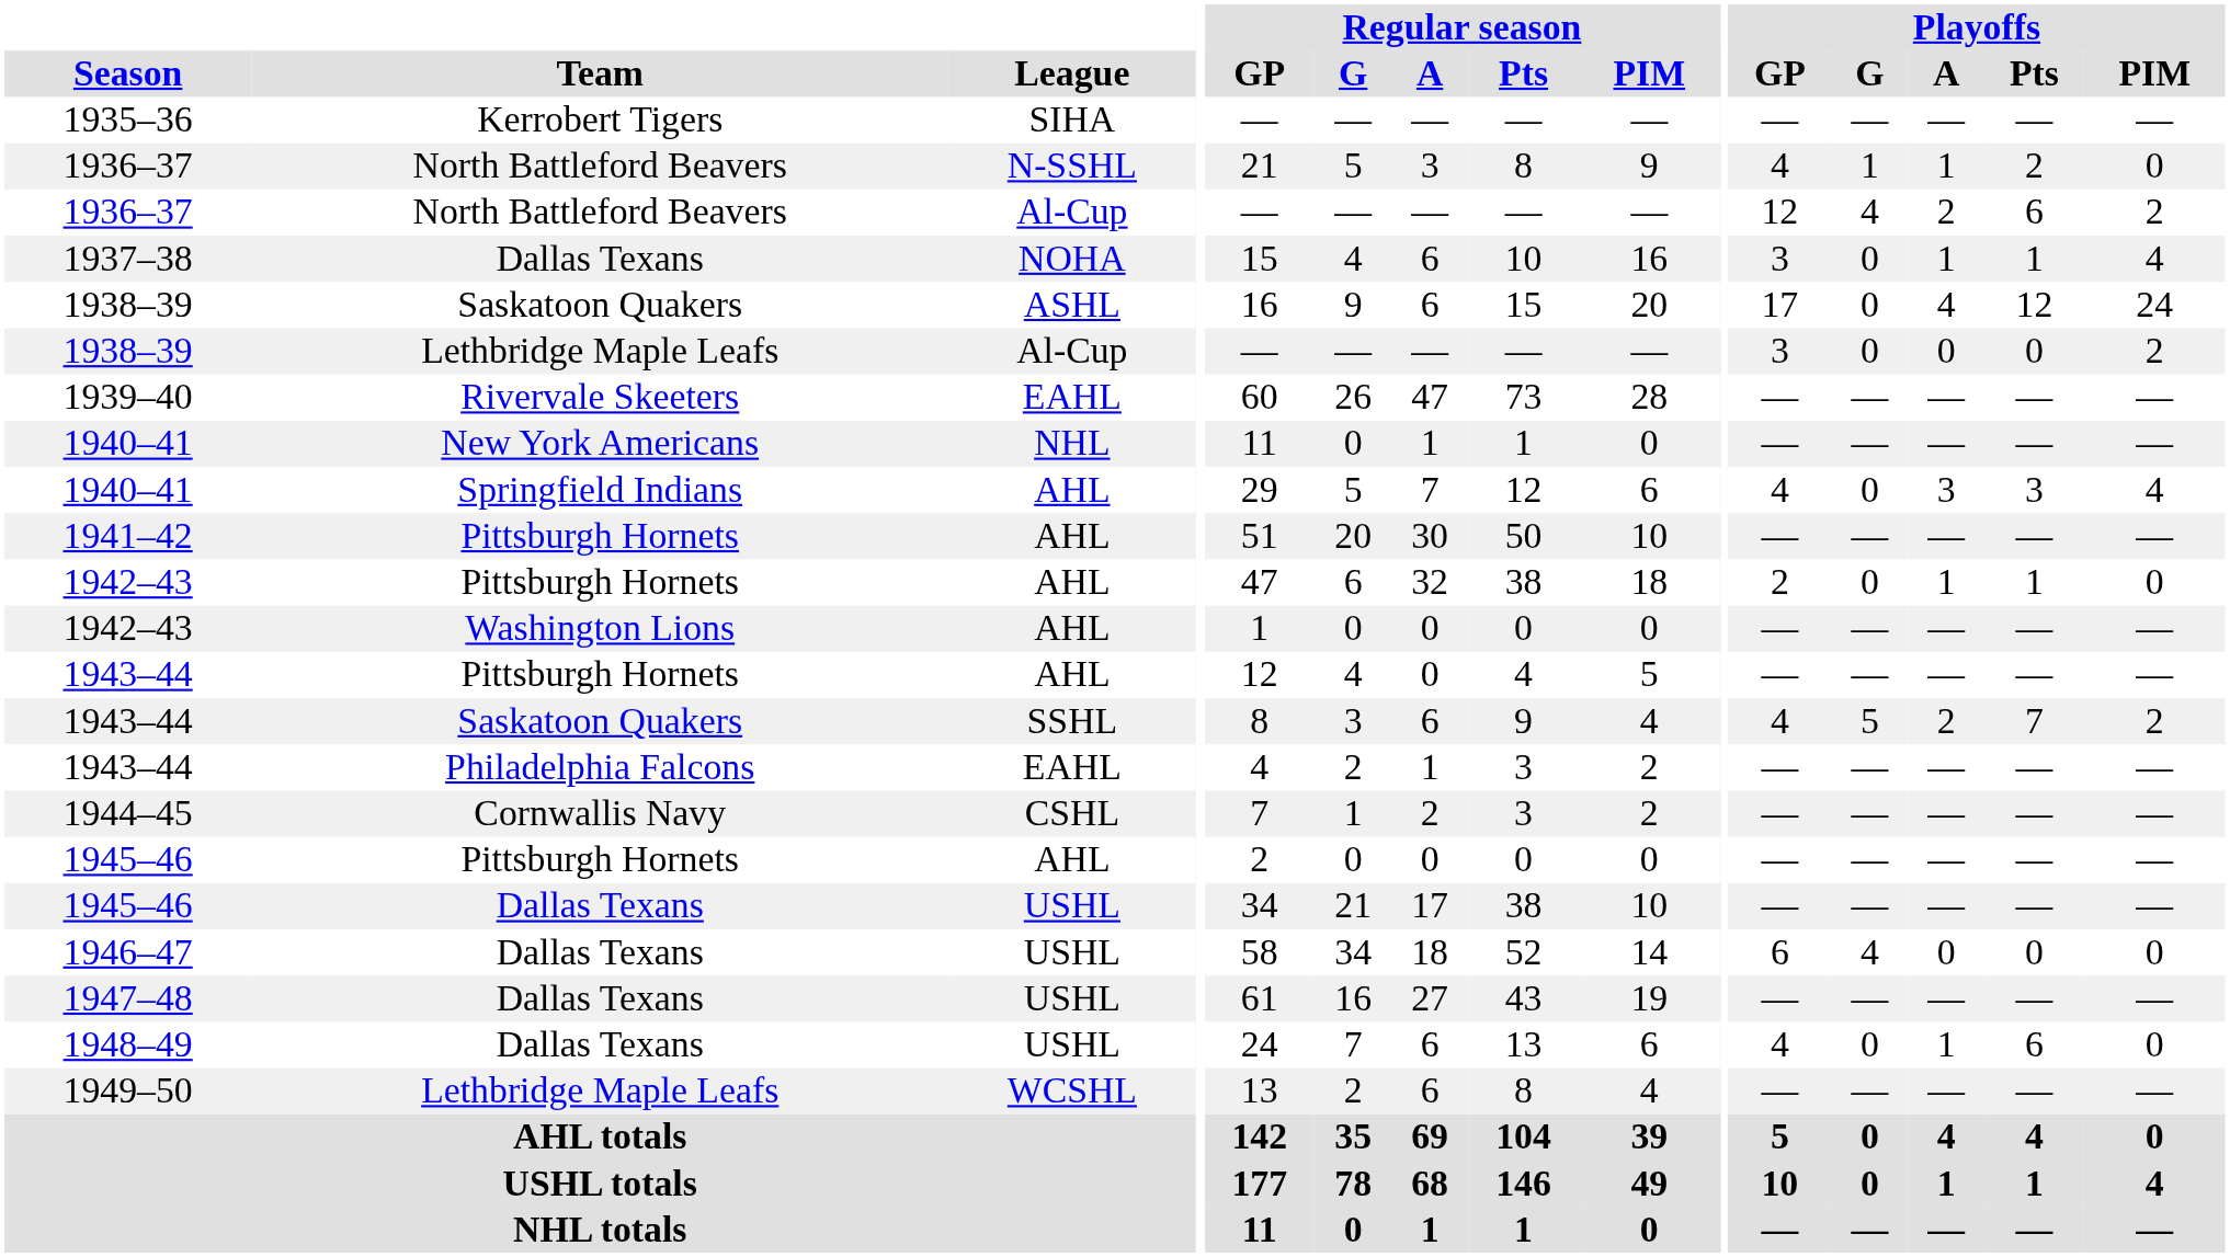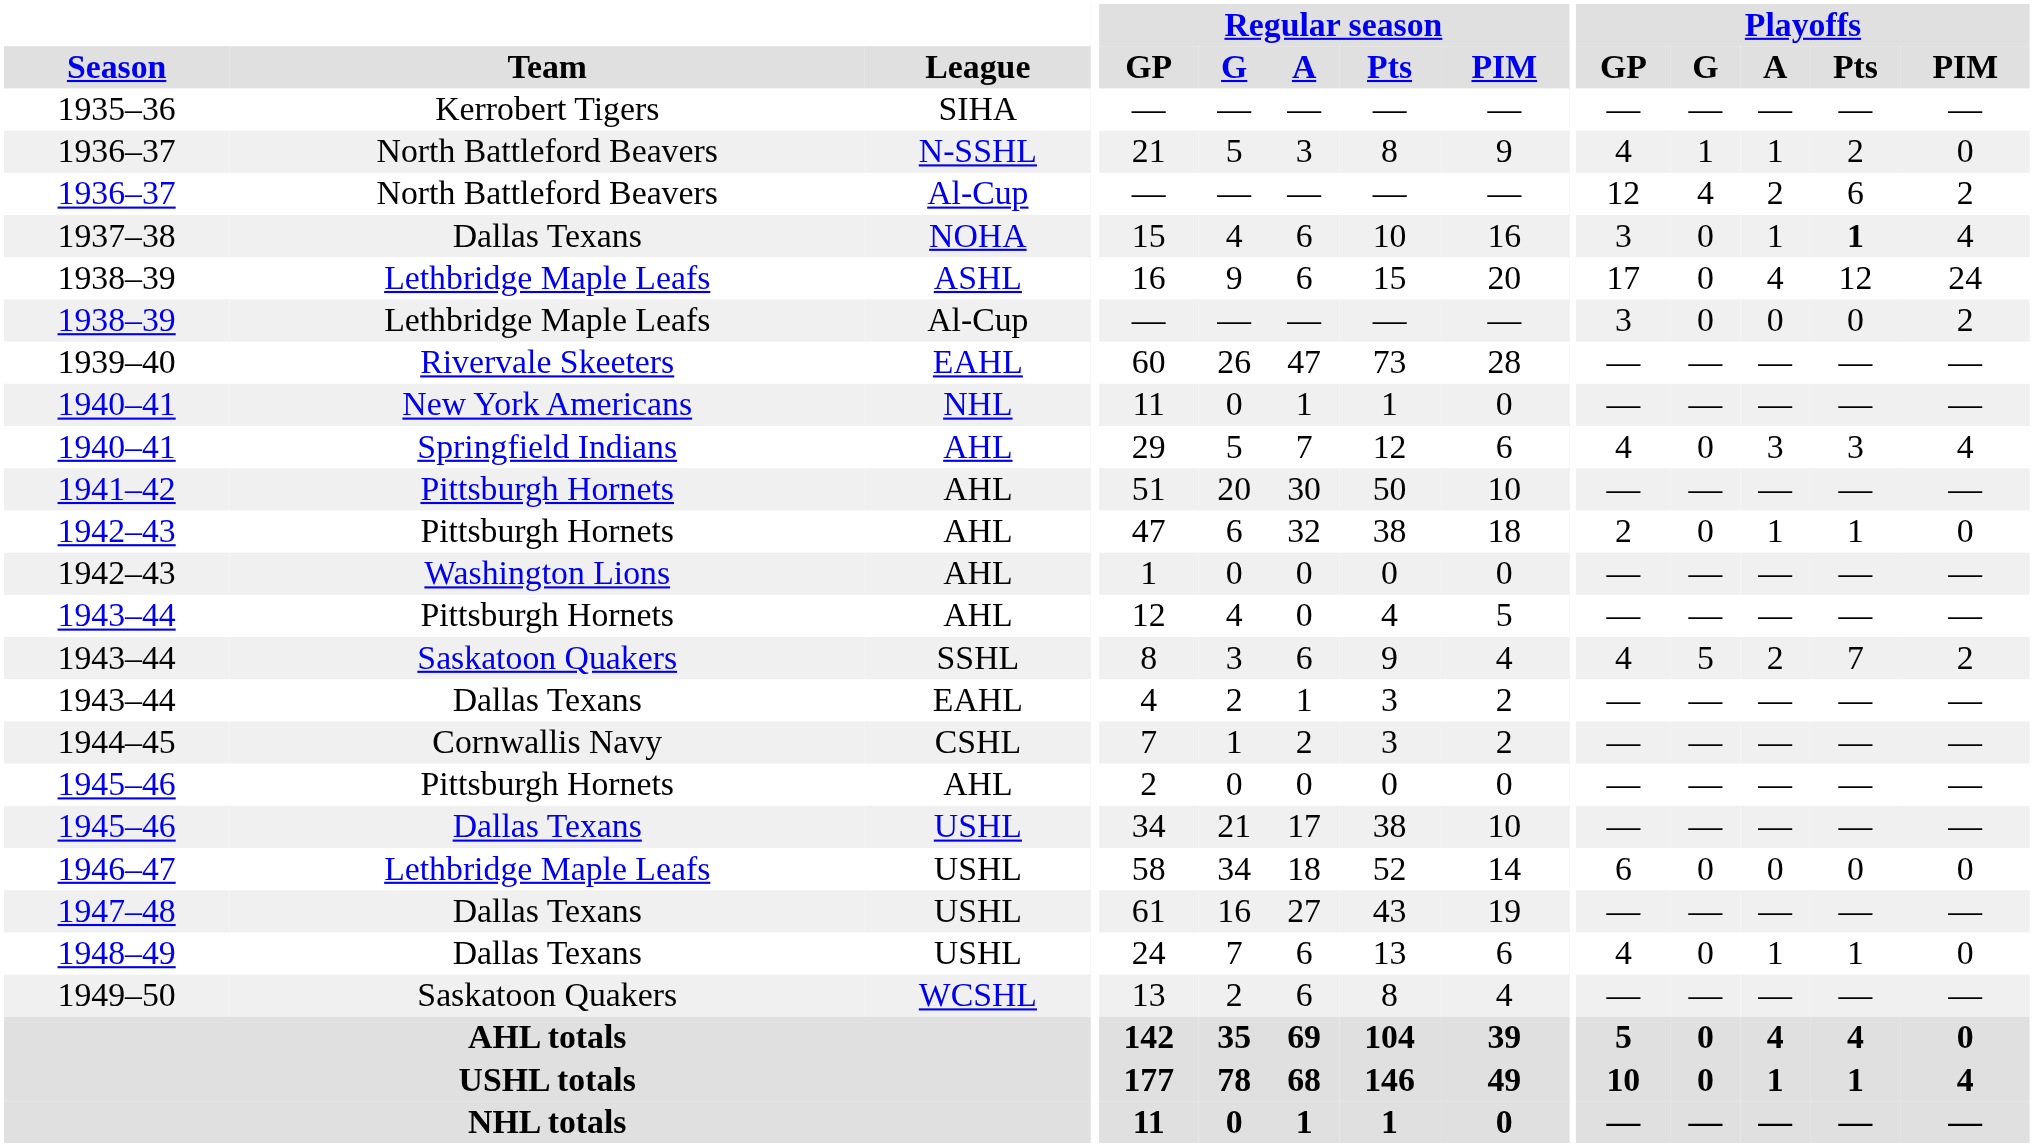 <table border="0" cellpadding="1" cellspacing="0" style="text-align:center; width:60em">
 <tr bgcolor="#e0e0e0">
 <th colspan="3" bgcolor="#ffffff"></th>
 <th rowspan="100" bgcolor="#ffffff"></th>
 <th colspan="5"><a href='#'>Regular season</a></th>
 <th rowspan="100" bgcolor="#ffffff"></th>
 <th colspan="5"><a href='#'>Playoffs</a></th>
 </tr>
 <tr bgcolor="#e0e0e0">
 <th><a href='#'>Season</a></th>
 <th>Team</th>
 <th>League</th>
 <th>GP</th>
 <th><a href='#'>G</a></th>
 <th><a href='#'>A</a></th>
 <th><a href='#'>Pts</a></th>
 <th><a href='#'>PIM</a></th>
 <th>GP</th>
 <th>G</th>
 <th>A</th>
 <th>Pts</th>
 <th>PIM</th>
 </tr>
 <tr>
 <td>1935–36</td>
 <td>Kerrobert Tigers</td>
 <td>SIHA</td>
 <td>—</td>
 <td>—</td>
 <td>—</td>
 <td>—</td>
 <td>—</td>
 <td>—</td>
 <td>—</td>
 <td>—</td>
 <td>—</td>
 <td>—</td>
 </tr>
 <tr bgcolor="#f0f0f0">
 <td>1936–37</td>
 <td>North Battleford Beavers</td>
 <td><a href='#'>N-SSHL</a></td>
 <td>21</td>
 <td>5</td>
 <td>3</td>
 <td>8</td>
 <td>9</td>
 <td>4</td>
 <td>1</td>
 <td>1</td>
 <td>2</td>
 <td>0</td>
 </tr>
 <tr>
 <td><a href='#'>1936–37</a></td>
 <td>North Battleford Beavers</td>
 <td><a href='#'>Al-Cup</a></td>
 <td>—</td>
 <td>—</td>
 <td>—</td>
 <td>—</td>
 <td>—</td>
 <td>12</td>
 <td>4</td>
 <td>2</td>
 <td>6</td>
 <td>2</td>
 </tr>
 <tr bgcolor="#f0f0f0">
 <td>1937–38</td>
 <td>Dallas Texans</td>
 <td><a href='#'>NOHA</a></td>
 <td>15</td>
 <td>4</td>
 <td>6</td>
 <td>10</td>
 <td>16</td>
 <td>3</td>
 <td>0</td>
 <td>1</td>
-<td>1</td>
+<td><strong>1</strong></td>
 <td>4</td>
 </tr>
 <tr>
 <td>1938–39</td>
-<td>Saskatoon Quakers</td>
+<td><a href='#'>Lethbridge Maple Leafs</a></td>
 <td><a href='#'>ASHL</a></td>
 <td>16</td>
 <td>9</td>
 <td>6</td>
 <td>15</td>
 <td>20</td>
 <td>17</td>
 <td>0</td>
 <td>4</td>
 <td>12</td>
 <td>24</td>
 </tr>
 <tr bgcolor="#f0f0f0">
 <td><a href='#'>1938–39</a></td>
 <td>Lethbridge Maple Leafs</td>
 <td>Al-Cup</td>
 <td>—</td>
 <td>—</td>
 <td>—</td>
 <td>—</td>
 <td>—</td>
 <td>3</td>
 <td>0</td>
 <td>0</td>
 <td>0</td>
 <td>2</td>
 </tr>
 <tr>
 <td>1939–40</td>
 <td><a href='#'>Rivervale Skeeters</a></td>
 <td><a href='#'>EAHL</a></td>
 <td>60</td>
 <td>26</td>
 <td>47</td>
 <td>73</td>
 <td>28</td>
 <td>—</td>
 <td>—</td>
 <td>—</td>
 <td>—</td>
 <td>—</td>
 </tr>
 <tr bgcolor="#f0f0f0">
 <td><a href='#'>1940–41</a></td>
 <td><a href='#'>New York Americans</a></td>
 <td><a href='#'>NHL</a></td>
 <td>11</td>
 <td>0</td>
 <td>1</td>
 <td>1</td>
 <td>0</td>
 <td>—</td>
 <td>—</td>
 <td>—</td>
 <td>—</td>
 <td>—</td>
 </tr>
 <tr>
 <td><a href='#'>1940–41</a></td>
 <td><a href='#'>Springfield Indians</a></td>
 <td><a href='#'>AHL</a></td>
 <td>29</td>
 <td>5</td>
 <td>7</td>
 <td>12</td>
 <td>6</td>
 <td>4</td>
 <td>0</td>
 <td>3</td>
 <td>3</td>
 <td>4</td>
 </tr>
 <tr bgcolor="#f0f0f0">
 <td><a href='#'>1941–42</a></td>
 <td><a href='#'>Pittsburgh Hornets</a></td>
 <td>AHL</td>
 <td>51</td>
 <td>20</td>
 <td>30</td>
 <td>50</td>
 <td>10</td>
 <td>—</td>
 <td>—</td>
 <td>—</td>
 <td>—</td>
 <td>—</td>
 </tr>
 <tr>
 <td><a href='#'>1942–43</a></td>
 <td>Pittsburgh Hornets</td>
 <td>AHL</td>
 <td>47</td>
 <td>6</td>
 <td>32</td>
 <td>38</td>
 <td>18</td>
 <td>2</td>
 <td>0</td>
 <td>1</td>
 <td>1</td>
 <td>0</td>
 </tr>
 <tr bgcolor="#f0f0f0">
 <td>1942–43</td>
 <td><a href='#'>Washington Lions</a></td>
 <td>AHL</td>
 <td>1</td>
 <td>0</td>
 <td>0</td>
 <td>0</td>
 <td>0</td>
 <td>—</td>
 <td>—</td>
 <td>—</td>
 <td>—</td>
 <td>—</td>
 </tr>
 <tr>
 <td><a href='#'>1943–44</a></td>
 <td>Pittsburgh Hornets</td>
 <td>AHL</td>
 <td>12</td>
 <td>4</td>
 <td>0</td>
 <td>4</td>
 <td>5</td>
 <td>—</td>
 <td>—</td>
 <td>—</td>
 <td>—</td>
 <td>—</td>
 </tr>
 <tr bgcolor="#f0f0f0">
 <td>1943–44</td>
 <td><a href='#'>Saskatoon Quakers</a></td>
 <td>SSHL</td>
 <td>8</td>
 <td>3</td>
 <td>6</td>
 <td>9</td>
 <td>4</td>
 <td>4</td>
 <td>5</td>
 <td>2</td>
 <td>7</td>
 <td>2</td>
 </tr>
 <tr>
 <td>1943–44</td>
-<td><a href='#'>Philadelphia Falcons</a></td>
+<td>Dallas Texans</td>
 <td>EAHL</td>
 <td>4</td>
 <td>2</td>
 <td>1</td>
 <td>3</td>
 <td>2</td>
 <td>—</td>
 <td>—</td>
 <td>—</td>
 <td>—</td>
 <td>—</td>
 </tr>
 <tr bgcolor="#f0f0f0">
 <td>1944–45</td>
 <td>Cornwallis Navy</td>
 <td>CSHL</td>
 <td>7</td>
 <td>1</td>
 <td>2</td>
 <td>3</td>
 <td>2</td>
 <td>—</td>
 <td>—</td>
 <td>—</td>
 <td>—</td>
 <td>—</td>
 </tr>
 <tr>
 <td><a href='#'>1945–46</a></td>
 <td>Pittsburgh Hornets</td>
 <td>AHL</td>
 <td>2</td>
 <td>0</td>
 <td>0</td>
 <td>0</td>
 <td>0</td>
 <td>—</td>
 <td>—</td>
 <td>—</td>
 <td>—</td>
 <td>—</td>
 </tr>
 <tr bgcolor="#f0f0f0">
 <td><a href='#'>1945–46</a></td>
 <td><a href='#'>Dallas Texans</a></td>
 <td><a href='#'>USHL</a></td>
 <td>34</td>
 <td>21</td>
 <td>17</td>
 <td>38</td>
 <td>10</td>
 <td>—</td>
 <td>—</td>
 <td>—</td>
 <td>—</td>
 <td>—</td>
 </tr>
 <tr>
 <td><a href='#'>1946–47</a></td>
-<td>Dallas Texans</td>
+<td><a href='#'>Lethbridge Maple Leafs</a></td>
 <td>USHL</td>
 <td>58</td>
 <td>34</td>
 <td>18</td>
 <td>52</td>
 <td>14</td>
 <td>6</td>
-<td>4</td>
+<td>0</td>
 <td>0</td>
 <td>0</td>
 <td>0</td>
 </tr>
 <tr bgcolor="#f0f0f0">
 <td><a href='#'>1947–48</a></td>
 <td>Dallas Texans</td>
 <td>USHL</td>
 <td>61</td>
 <td>16</td>
 <td>27</td>
 <td>43</td>
 <td>19</td>
 <td>—</td>
 <td>—</td>
 <td>—</td>
 <td>—</td>
 <td>—</td>
 </tr>
 <tr>
 <td><a href='#'>1948–49</a></td>
 <td>Dallas Texans</td>
 <td>USHL</td>
 <td>24</td>
 <td>7</td>
 <td>6</td>
 <td>13</td>
 <td>6</td>
 <td>4</td>
 <td>0</td>
 <td>1</td>
-<td>6</td>
+<td>1</td>
 <td>0</td>
 </tr>
 <tr bgcolor="#f0f0f0">
 <td>1949–50</td>
-<td><a href='#'>Lethbridge Maple Leafs</a></td>
+<td>Saskatoon Quakers</td>
 <td><a href='#'>WCSHL</a></td>
 <td>13</td>
 <td>2</td>
 <td>6</td>
 <td>8</td>
 <td>4</td>
 <td>—</td>
 <td>—</td>
 <td>—</td>
 <td>—</td>
 <td>—</td>
 </tr>
 <tr bgcolor="#e0e0e0">
 <th colspan="3">AHL totals</th>
 <th>142</th>
 <th>35</th>
 <th>69</th>
 <th>104</th>
 <th>39</th>
 <th>5</th>
 <th>0</th>
 <th>4</th>
 <th>4</th>
 <th>0</th>
 </tr>
 <tr bgcolor="#e0e0e0">
 <th colspan="3">USHL totals</th>
 <th>177</th>
 <th>78</th>
 <th>68</th>
 <th>146</th>
 <th>49</th>
 <th>10</th>
 <th>0</th>
 <th>1</th>
 <th>1</th>
 <th>4</th>
 </tr>
 <tr bgcolor="#e0e0e0">
 <th colspan="3">NHL totals</th>
 <th>11</th>
 <th>0</th>
 <th>1</th>
 <th>1</th>
 <th>0</th>
 <th>—</th>
 <th>—</th>
 <th>—</th>
 <th>—</th>
 <th>—</th>
 </tr>
 </table>
